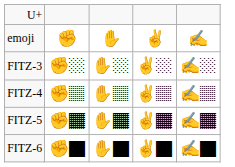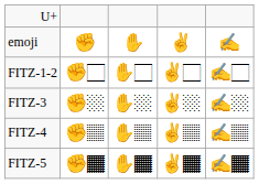 <table class="wikitable nounderlines" style="border-collapse:collapse;background:#FFFFFF;font-size:large;text-align:center">
 <tr style="background:#F8F8F8;font-size:small">
 <td style="text-align:right">U+</td>
 <td></td>
 <td></td>
 <td></td>
 <td></td>
 </tr>
 <tr>
 <td style="background:#F8F8F8;font-size:small;text-align:left">emoji</td>
 <td>✊&#xfe0f;</td>
 <td>✋&#xfe0f;</td>
 <td>✌&#xfe0f;</td>
 <td>✍&#xfe0f;</td>
+</tr>
+<tr>
+<td style="background:#F8F8F8;font-size:small;text-align:left">FITZ-1-2</td>
+<td>✊&#xfe0f;&#x1f3fb;</td>
+<td>✋&#xfe0f;&#x1f3fb;</td>
+<td>✌&#xfe0f;&#x1f3fb;</td>
+<td>✍&#xfe0f;&#x1f3fb;</td>
 </tr>
 <tr>
 <td style="background:#F8F8F8;font-size:small;text-align:left">FITZ-3</td>
 <td>✊&#xfe0f;&#x1f3fc;</td>
 <td>✋&#xfe0f;&#x1f3fc;</td>
 <td>✌&#xfe0f;&#x1f3fc;</td>
 <td>✍&#xfe0f;&#x1f3fc;</td>
 </tr>
 <tr>
 <td style="background:#F8F8F8;font-size:small;text-align:left">FITZ-4</td>
 <td>✊&#xfe0f;&#x1f3fd;</td>
 <td>✋&#xfe0f;&#x1f3fd;</td>
 <td>✌&#xfe0f;&#x1f3fd;</td>
 <td>✍&#xfe0f;&#x1f3fd;</td>
 </tr>
 <tr>
 <td style="background:#F8F8F8;font-size:small;text-align:left">FITZ-5</td>
 <td>✊&#xfe0f;&#x1f3fe;</td>
 <td>✋&#xfe0f;&#x1f3fe;</td>
 <td>✌&#xfe0f;&#x1f3fe;</td>
 <td>✍&#xfe0f;&#x1f3fe;</td>
 </tr>
-<tr>
-<td style="background:#F8F8F8;font-size:small;text-align:left">FITZ-6</td>
-<td>✊&#xfe0f;&#x1f3ff;</td>
-<td>✋&#xfe0f;&#x1f3ff;</td>
-<td>✌&#xfe0f;&#x1f3ff;</td>
-<td>✍&#xfe0f;&#x1f3ff;</td>
-</tr>
 </table>
